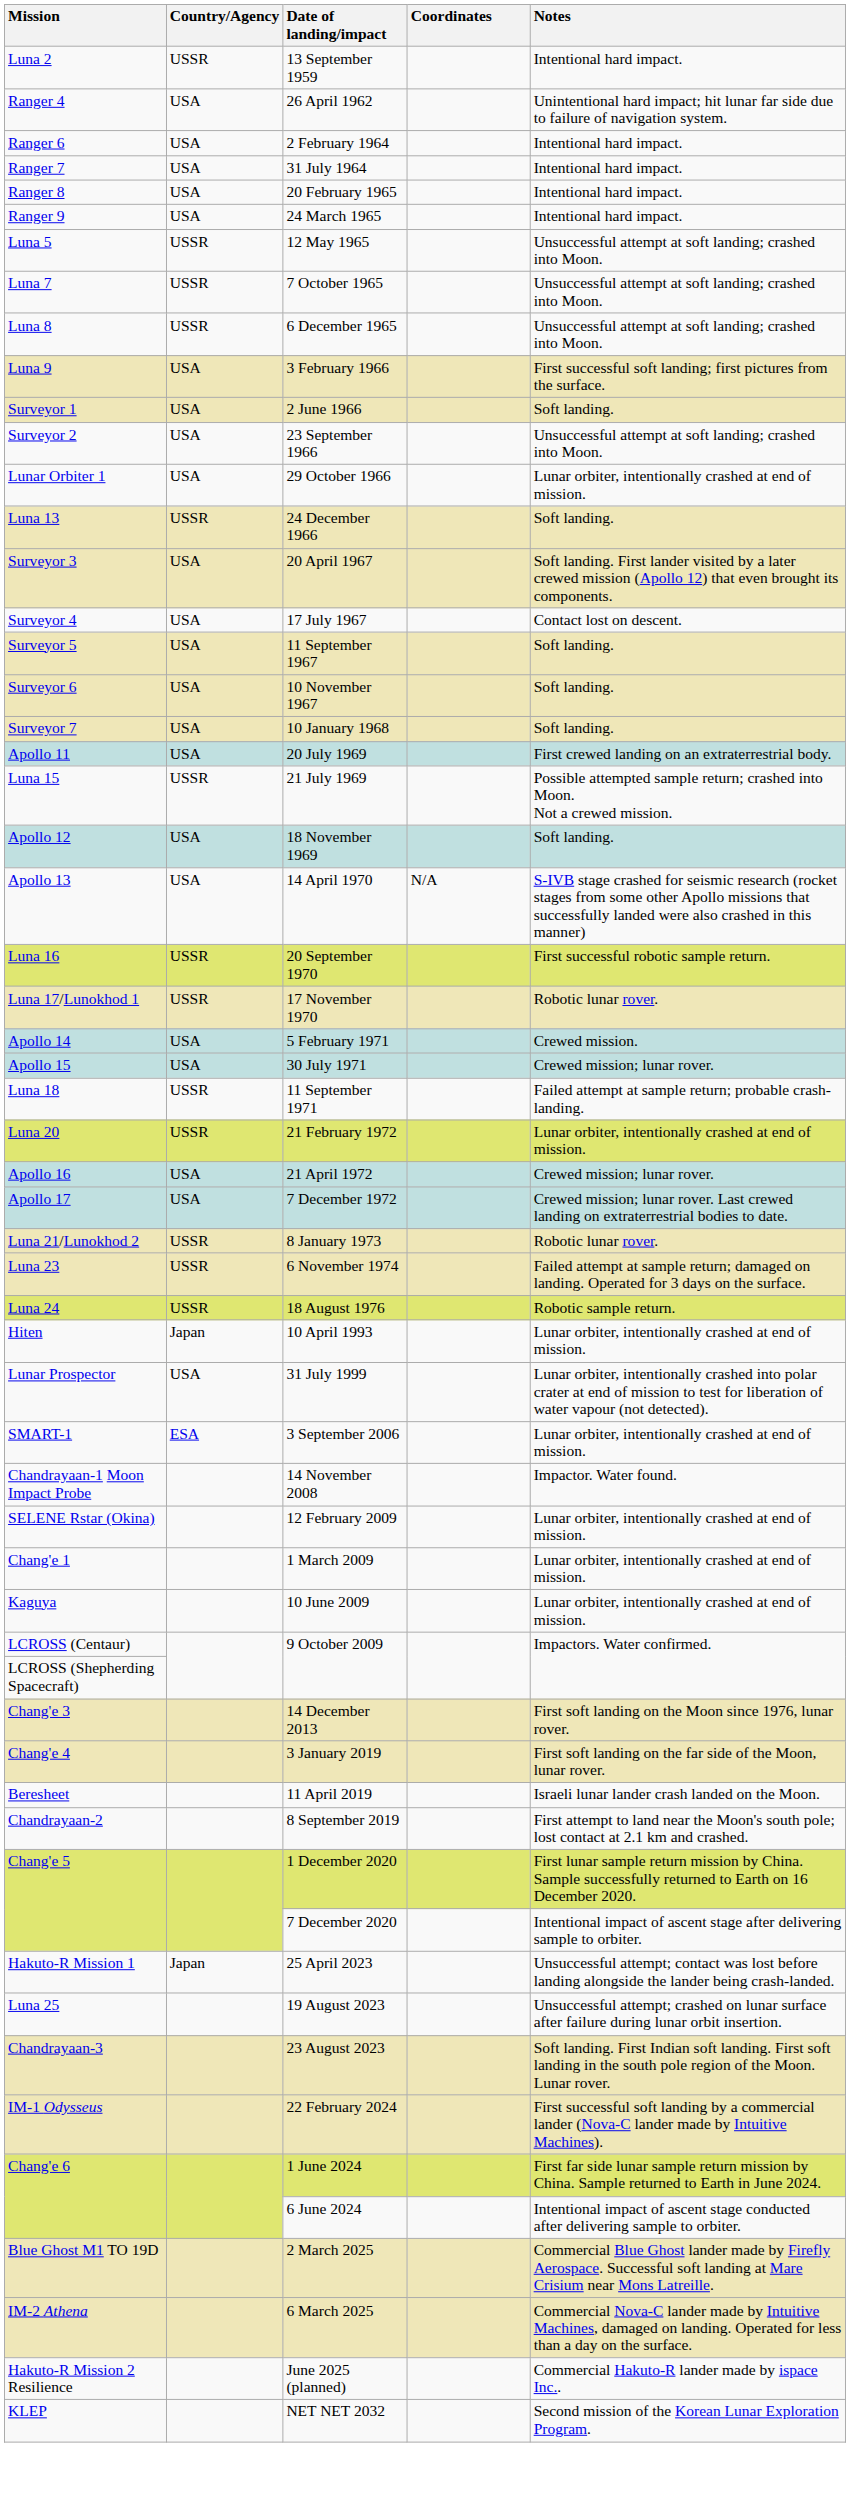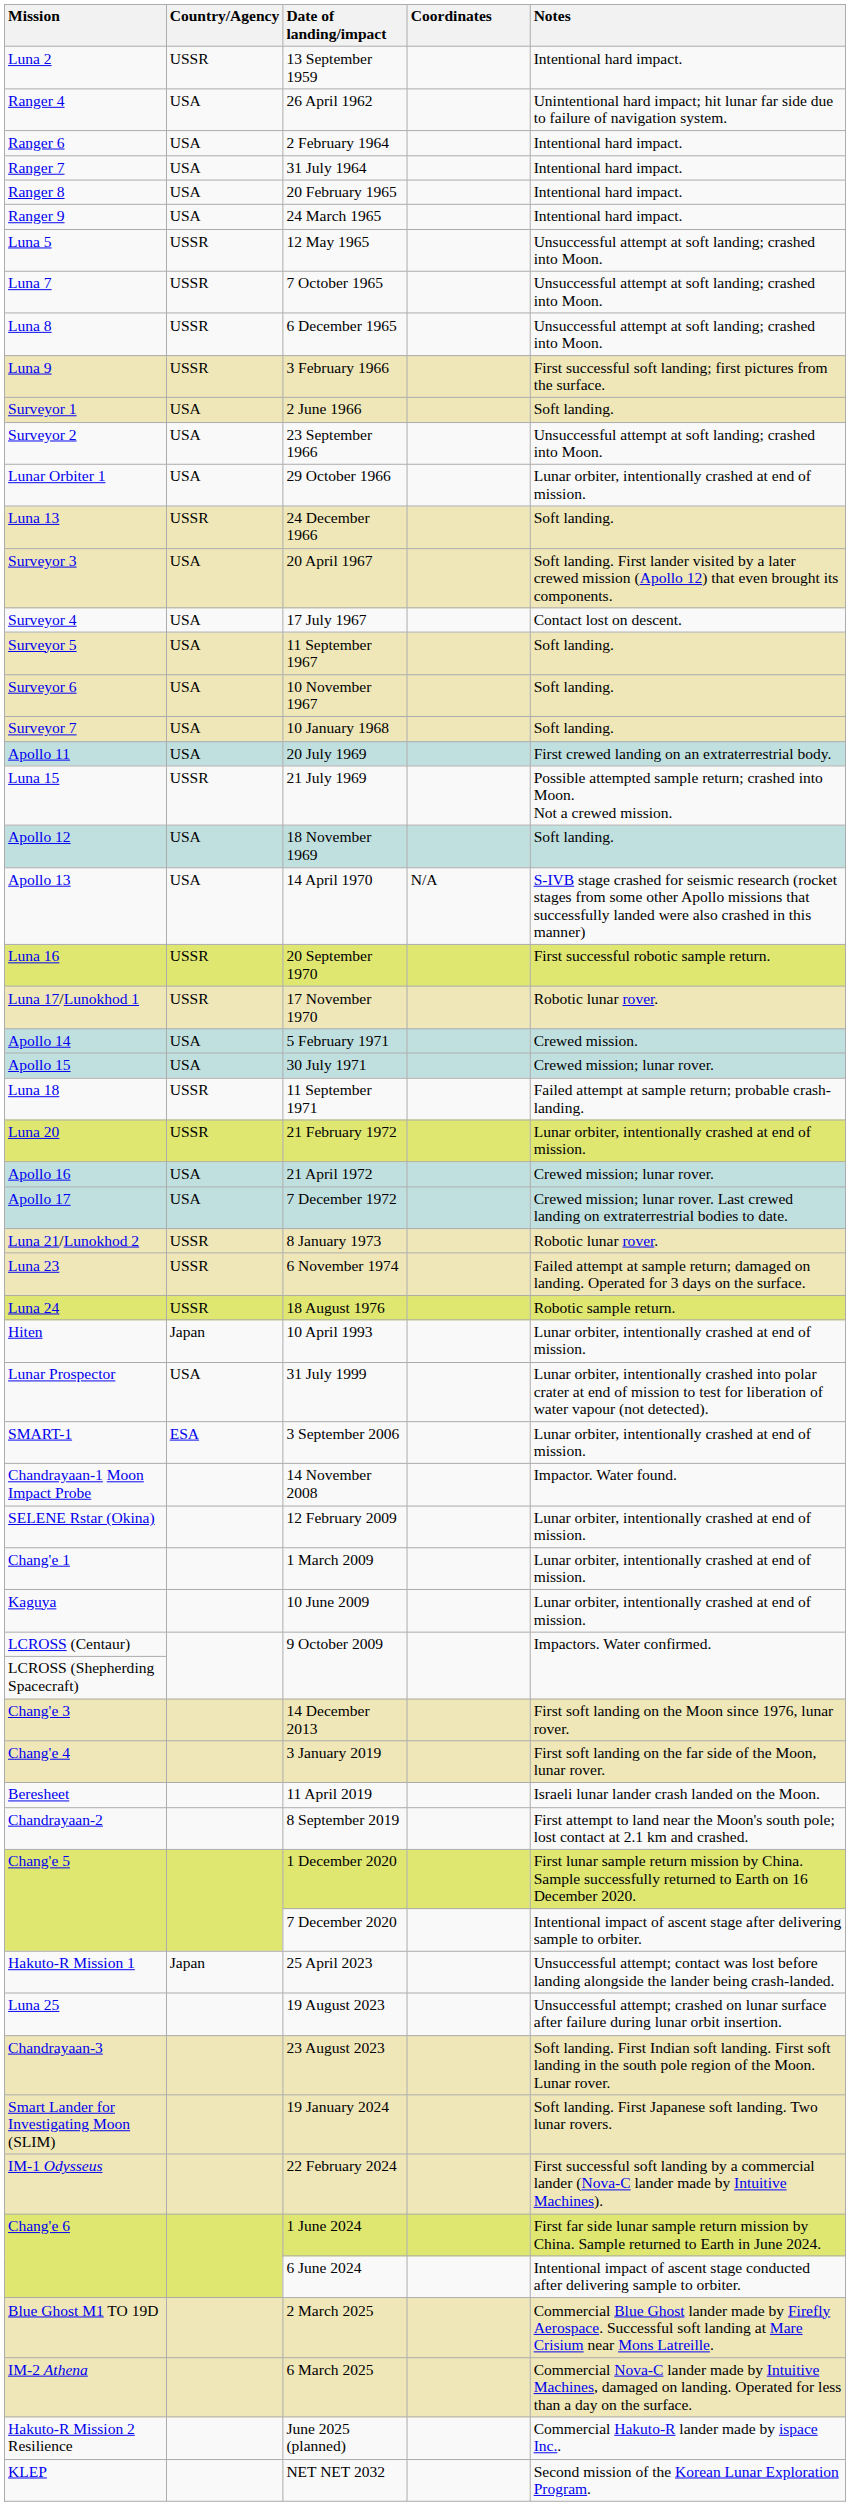 <table class="wikitable sortable sticky-header">
 <tr valign="top">
 <th style="text-align:left" width="20%">Mission</th>
 <th style="text-align:left" width="10%">Country/Agency</th>
 <th style="text-align:left" width="15%">Date of landing/impact</th>
 <th style="text-align:left" width="15%">Coordinates</th>
 <th style="text-align:left" width="40%">Notes</th>
 </tr>
 <tr valign="top">
 <td><a href='#'>Luna 2</a></td>
 <td> USSR</td>
 <td>13 September 1959</td>
 <td></td>
 <td>Intentional hard impact.</td>
 </tr>
 <tr valign="top">
 <td><a href='#'>Ranger 4</a></td>
 <td> USA</td>
 <td>26 April 1962</td>
 <td></td>
 <td>Unintentional hard impact; hit lunar far side due to failure of navigation system.</td>
 </tr>
 <tr valign="top">
 <td><a href='#'>Ranger 6</a></td>
 <td> USA</td>
 <td>2 February 1964</td>
 <td></td>
 <td>Intentional hard impact.</td>
 </tr>
 <tr valign="top">
 <td><a href='#'>Ranger 7</a></td>
 <td> USA</td>
 <td>31 July 1964</td>
 <td></td>
 <td>Intentional hard impact.</td>
 </tr>
 <tr valign="top">
 <td><a href='#'>Ranger 8</a></td>
 <td> USA</td>
 <td>20 February 1965</td>
 <td></td>
 <td>Intentional hard impact.</td>
 </tr>
 <tr valign="top">
 <td><a href='#'>Ranger 9</a></td>
 <td> USA</td>
 <td>24 March 1965</td>
 <td></td>
 <td>Intentional hard impact.</td>
 </tr>
 <tr valign="top">
 <td><a href='#'>Luna 5</a></td>
 <td> USSR</td>
 <td>12 May 1965</td>
 <td></td>
 <td>Unsuccessful attempt at soft landing; crashed into Moon.</td>
 </tr>
 <tr valign="top">
 <td><a href='#'>Luna 7</a></td>
 <td> USSR</td>
 <td>7 October 1965</td>
 <td></td>
 <td>Unsuccessful attempt at soft landing; crashed into Moon.</td>
 </tr>
 <tr valign="top">
 <td><a href='#'>Luna 8</a></td>
 <td> USSR</td>
 <td>6 December 1965</td>
 <td></td>
 <td>Unsuccessful attempt at soft landing; crashed into Moon.</td>
 </tr>
 <tr valign="top" style="background:#EFE7B8">
 <td><a href='#'>Luna 9</a></td>
-<td> USA</td>
+<td> USSR</td>
 <td>3 February 1966</td>
 <td></td>
 <td>First successful soft landing; first pictures from the surface.</td>
 </tr>
 <tr valign="top" style="background:#EFE7B8">
 <td><a href='#'>Surveyor 1</a></td>
 <td> USA</td>
 <td>2 June 1966</td>
 <td></td>
 <td>Soft landing.</td>
 </tr>
 <tr valign="top">
 <td><a href='#'>Surveyor 2</a></td>
 <td> USA</td>
 <td>23 September 1966</td>
 <td></td>
 <td>Unsuccessful attempt at soft landing; crashed into Moon.</td>
 </tr>
 <tr valign="top">
 <td><a href='#'>Lunar Orbiter 1</a></td>
 <td> USA</td>
 <td>29 October 1966</td>
 <td></td>
 <td>Lunar orbiter, intentionally crashed at end of mission.</td>
 </tr>
 <tr valign="top" style="background:#EFE7B8">
 <td><a href='#'>Luna 13</a></td>
 <td> USSR</td>
 <td>24 December 1966</td>
 <td></td>
 <td>Soft landing.</td>
 </tr>
 <tr valign="top" style="background:#EFE7B8">
 <td><a href='#'>Surveyor 3</a></td>
 <td> USA</td>
 <td>20 April 1967</td>
 <td></td>
 <td>Soft landing. First lander visited by a later crewed mission (<a href='#'>Apollo 12</a>) that even brought its components.</td>
 </tr>
 <tr valign="top">
 <td><a href='#'>Surveyor 4</a></td>
 <td> USA</td>
 <td>17 July 1967</td>
 <td></td>
 <td>Contact lost on descent.</td>
 </tr>
 <tr valign="top" style="background:#EFE7B8">
 <td><a href='#'>Surveyor 5</a></td>
 <td> USA</td>
 <td>11 September 1967</td>
 <td></td>
 <td>Soft landing.</td>
 </tr>
 <tr valign="top" style="background:#EFE7B8">
 <td><a href='#'>Surveyor 6</a></td>
 <td> USA</td>
 <td>10 November 1967</td>
 <td></td>
 <td>Soft landing.</td>
 </tr>
 <tr valign="top" style="background:#EFE7B8">
 <td><a href='#'>Surveyor 7</a></td>
 <td> USA</td>
 <td>10 January 1968</td>
 <td></td>
 <td>Soft landing.</td>
 </tr>
 <tr valign="top" style="background:#C0E0E0">
 <td><a href='#'>Apollo 11</a></td>
 <td> USA</td>
 <td>20 July 1969</td>
 <td></td>
 <td>First crewed landing on an extraterrestrial body.</td>
 </tr>
 <tr valign="top">
 <td><a href='#'>Luna 15</a></td>
 <td> USSR</td>
 <td>21 July 1969</td>
 <td></td>
 <td>Possible attempted sample return; crashed into Moon.<br>Not a crewed mission.</td>
 </tr>
 <tr valign="top" style="background:#C0E0E0">
 <td><a href='#'>Apollo 12</a></td>
 <td> USA</td>
 <td>18 November 1969</td>
 <td></td>
 <td>Soft landing.</td>
 </tr>
 <tr valign="top">
 <td><a href='#'>Apollo 13</a></td>
 <td> USA</td>
 <td>14 April 1970</td>
 <td>N/A</td>
 <td><a href='#'>S-IVB</a> stage crashed for seismic research (rocket stages from some other Apollo missions that successfully landed were also crashed in this manner)</td>
 </tr>
 <tr valign="top" style="background:#DFE771">
 <td><a href='#'>Luna 16</a></td>
 <td> USSR</td>
 <td>20 September 1970</td>
 <td></td>
 <td>First successful robotic sample return.</td>
 </tr>
 <tr valign="top" style="background:#EFE7B8">
 <td><a href='#'>Luna 17</a>/<a href='#'>Lunokhod 1</a></td>
 <td> USSR</td>
 <td>17 November 1970</td>
 <td></td>
 <td>Robotic lunar <a href='#'>rover</a>.</td>
 </tr>
 <tr valign="top" style="background:#C0E0E0">
 <td><a href='#'>Apollo 14</a></td>
 <td> USA</td>
 <td>5 February 1971</td>
 <td></td>
 <td>Crewed mission.</td>
 </tr>
 <tr valign="top" style="background:#C0E0E0">
 <td><a href='#'>Apollo 15</a></td>
 <td> USA</td>
 <td>30 July 1971</td>
 <td></td>
 <td>Crewed mission; lunar rover.</td>
 </tr>
 <tr valign="top">
 <td><a href='#'>Luna 18</a></td>
 <td> USSR</td>
 <td>11 September 1971</td>
 <td></td>
 <td>Failed attempt at sample return; probable crash-landing.</td>
 </tr>
 <tr valign="top" style="background:#DFE771">
 <td><a href='#'>Luna 20</a></td>
 <td> USSR</td>
 <td>21 February 1972</td>
 <td></td>
 <td>Lunar orbiter, intentionally crashed at end of mission.</td>
 </tr>
 <tr valign="top" style="background:#C0E0E0">
 <td><a href='#'>Apollo 16</a></td>
 <td> USA</td>
 <td>21 April 1972</td>
 <td></td>
 <td>Crewed mission; lunar rover.</td>
 </tr>
 <tr valign="top" style="background:#C0E0E0">
 <td><a href='#'>Apollo 17</a></td>
 <td> USA</td>
 <td>7 December 1972</td>
 <td></td>
 <td>Crewed mission; lunar rover. Last crewed landing on extraterrestrial bodies to date.</td>
 </tr>
 <tr valign="top" style="background:#EFE7B8">
 <td><a href='#'>Luna 21</a>/<a href='#'>Lunokhod 2</a></td>
 <td> USSR</td>
 <td>8 January 1973</td>
 <td></td>
 <td>Robotic lunar <a href='#'>rover</a>.</td>
 </tr>
 <tr valign="top" style="background:#EFE7B8">
 <td><a href='#'>Luna 23</a></td>
 <td> USSR</td>
 <td>6 November 1974</td>
 <td></td>
 <td>Failed attempt at sample return; damaged on landing. Operated for 3 days on the surface.</td>
 </tr>
 <tr valign="top" style="background:#DFE771">
 <td><a href='#'>Luna 24</a></td>
 <td> USSR</td>
 <td>18 August 1976</td>
 <td></td>
 <td>Robotic sample return.</td>
 </tr>
 <tr valign="top">
 <td><a href='#'>Hiten</a></td>
 <td> Japan</td>
 <td>10 April 1993</td>
 <td></td>
 <td>Lunar orbiter, intentionally crashed at end of mission.</td>
 </tr>
 <tr valign="top">
 <td><a href='#'>Lunar Prospector</a></td>
 <td> USA</td>
 <td>31 July 1999</td>
 <td></td>
 <td>Lunar orbiter, intentionally crashed into polar crater at end of mission to test for liberation of water vapour (not detected).</td>
 </tr>
 <tr valign="top">
 <td><a href='#'>SMART-1</a></td>
 <td> <a href='#'>ESA</a></td>
 <td>3 September 2006</td>
 <td></td>
 <td>Lunar orbiter, intentionally crashed at end of mission.</td>
 </tr>
 <tr valign="top">
 <td><a href='#'>Chandrayaan-1</a> <a href='#'>Moon Impact Probe</a></td>
 <td></td>
 <td>14 November 2008</td>
 <td></td>
 <td>Impactor. Water found.</td>
 </tr>
 <tr valign="top">
 <td><a href='#'>SELENE Rstar (Okina)</a></td>
 <td></td>
 <td>12 February 2009</td>
 <td></td>
 <td>Lunar orbiter, intentionally crashed at end of mission.</td>
 </tr>
 <tr valign="top">
 <td><a href='#'>Chang'e 1</a></td>
 <td></td>
 <td>1 March 2009</td>
 <td></td>
 <td>Lunar orbiter, intentionally crashed at end of mission.</td>
 </tr>
 <tr valign="top">
 <td><a href='#'>Kaguya</a></td>
 <td></td>
 <td>10 June 2009</td>
 <td></td>
 <td>Lunar orbiter, intentionally crashed at end of mission.</td>
 </tr>
 <tr valign="top">
 <td><a href='#'>LCROSS</a> (Centaur)</td>
 <td rowspan="2"></td>
 <td rowspan="2">9 October 2009</td>
 <td rowspan="2"> <br> </td>
 <td rowspan="2">Impactors. Water confirmed.</td>
 </tr>
 <tr valign="top">
 <td>LCROSS (Shepherding Spacecraft)</td>
 </tr>
 <tr valign="top" style="background:#EFE7B8">
 <td><a href='#'>Chang'e 3</a></td>
 <td></td>
 <td>14 December 2013</td>
 <td></td>
 <td>First soft landing on the Moon since 1976, lunar rover.</td>
 </tr>
 <tr valign="top" style="background:#EFE7B8">
 <td><a href='#'>Chang'e 4</a></td>
 <td></td>
 <td>3 January 2019</td>
 <td></td>
 <td>First soft landing on the far side of the Moon, lunar rover.</td>
 </tr>
 <tr valign="top">
 <td><a href='#'>Beresheet</a></td>
 <td></td>
 <td>11 April 2019</td>
 <td></td>
 <td>Israeli lunar lander crash landed on the Moon.</td>
 </tr>
 <tr valign="top">
 <td><a href='#'>Chandrayaan-2</a></td>
 <td></td>
 <td>8 September 2019</td>
 <td></td>
 <td>First attempt to land near the Moon's south pole; lost contact at 2.1 km and crashed.</td>
 </tr>
 <tr valign="top" style="background:#DFE771">
 <td rowspan="2"><a href='#'>Chang'e 5</a></td>
 <td rowspan="2"></td>
 <td>1 December 2020</td>
 <td></td>
 <td>First lunar sample return mission by China. Sample successfully returned to Earth on 16 December 2020.</td>
 </tr>
 <tr valign="top">
 <td>7 December 2020</td>
 <td></td>
 <td>Intentional impact of ascent stage after delivering sample to orbiter.</td>
 </tr>
 <tr valign="top">
 <td><a href='#'>Hakuto-R Mission 1</a></td>
 <td> Japan</td>
 <td>25 April 2023</td>
 <td></td>
 <td>Unsuccessful attempt; contact was lost before landing alongside the lander being crash-landed.</td>
 </tr>
 <tr valign="top">
 <td><a href='#'>Luna 25</a></td>
 <td></td>
 <td>19 August 2023</td>
 <td></td>
 <td>Unsuccessful attempt; crashed on lunar surface after failure during lunar orbit insertion.</td>
 </tr>
 <tr valign="top" style="background:#EFE7B8">
 <td><a href='#'>Chandrayaan-3</a></td>
 <td></td>
 <td>23 August 2023</td>
 <td></td>
 <td>Soft landing. First Indian soft landing. First soft landing in the south pole region of the Moon. Lunar rover.</td>
 </tr>
+<tr valign="top" style="background:#EFE7B8">
+<td><a href='#'>Smart Lander for Investigating Moon</a> (SLIM)</td>
+<td></td>
+<td>19 January 2024</td>
+<td></td>
+<td>Soft landing. First Japanese soft landing. Two lunar rovers.</td>
+</tr>
 <tr valign="top"  style="background:#EFE7B8">
 <td><a href='#'>IM-1 <em>Odysseus</em></a></td>
 <td></td>
 <td>22 February 2024</td>
 <td></td>
 <td>First successful soft landing by a commercial lander (<a href='#'>Nova-C</a> lander made by <a href='#'>Intuitive Machines</a>).</td>
 </tr>
 <tr valign="top" style="background:#DFE771">
 <td rowspan="2"><a href='#'>Chang'e 6</a></td>
 <td rowspan="2"></td>
 <td>1 June 2024</td>
 <td></td>
 <td>First far side lunar sample return mission by China. Sample returned to Earth in June 2024.</td>
 </tr>
 <tr valign="top">
 <td>6 June 2024</td>
 <td></td>
 <td>Intentional impact of ascent stage conducted after delivering sample to orbiter.</td>
 </tr>
 <tr valign="top"  style="background:#EFE7B8">
 <td><a href='#'>Blue Ghost M1</a> TO 19D</td>
 <td></td>
 <td>2 March 2025</td>
 <td></td>
 <td>Commercial <a href='#'>Blue Ghost</a> lander made by <a href='#'>Firefly Aerospace</a>. Successful soft landing at <a href='#'>Mare Crisium</a> near <a href='#'>Mons Latreille</a>.</td>
 </tr>
 <tr valign="top" style="background:#EFE7B8">
 <td><a href='#'>IM-2 <em>Athena</em></a></td>
 <td></td>
 <td>6 March 2025</td>
 <td></td>
 <td>Commercial <a href='#'>Nova-C</a> lander made by <a href='#'>Intuitive Machines</a>, damaged on landing. Operated for less than a day on the surface.</td>
 </tr>
 <tr valign="top">
 <td><a href='#'>Hakuto-R Mission 2</a> Resilience</td>
 <td></td>
 <td>June 2025 (planned)</td>
 <td></td>
 <td>Commercial <a href='#'>Hakuto-R</a> lander made by <a href='#'>ispace Inc.</a>.</td>
 </tr>
 <tr valign="top">
 <td><a href='#'>KLEP</a></td>
 <td></td>
 <td>NET NET 2032</td>
 <td></td>
 <td>Second mission of the <a href='#'>Korean Lunar Exploration Program</a>.</td>
 </tr>
 </table>
